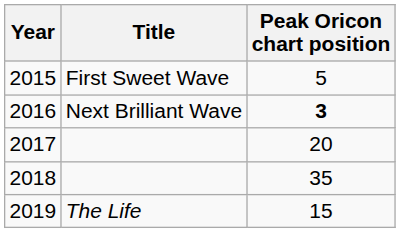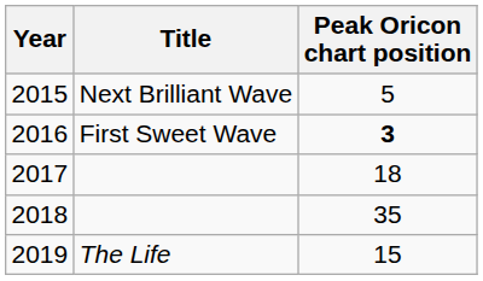 <table class="wikitable">
 <tr>
 <th>Year</th>
 <th>Title</th>
 <th>Peak Oricon<br>chart position</th>
 </tr>
 <tr>
 <td>2015</td>
-<td>First Sweet Wave</td>
+<td>Next Brilliant Wave</td>
 <td align="center">5</td>
 </tr>
 <tr>
 <td>2016</td>
-<td>Next Brilliant Wave</td>
+<td>First Sweet Wave</td>
 <td align="center"><strong>3</strong></td>
 </tr>
 <tr>
 <td>2017</td>
 <td></td>
-<td align="center">20</td>
+<td align="center">18</td>
 </tr>
 <tr>
 <td>2018</td>
 <td></td>
 <td align="center">35</td>
 </tr>
 <tr>
 <td>2019</td>
 <td><em>The Life</em></td>
 <td align="center">15</td>
 </tr>
 </table>
